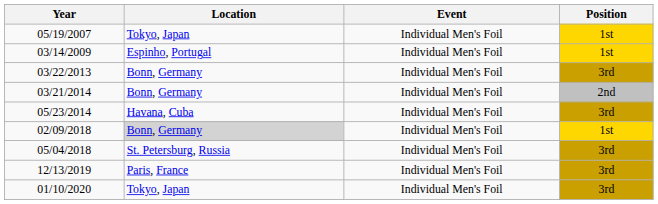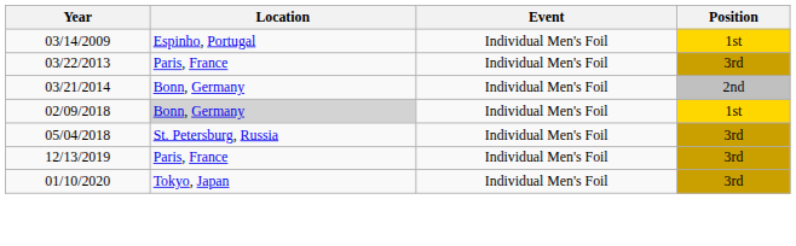 <table class="wikitable" width="50%" style="font-size:90%; text-align:center;">
 <tr>
 <th>Year</th>
 <th>Location</th>
 <th>Event</th>
 <th>Position</th>
-</tr>
-<tr>
-<td>05/19/2007</td>
-<td rowspan="1" align="left"> <a href='#'>Tokyo</a>, <a href='#'>Japan</a></td>
-<td>Individual Men's Foil</td>
-<td bgcolor="gold">1st</td>
 </tr>
 <tr>
 <td>03/14/2009</td>
 <td rowspan="1" align="left"> <a href='#'>Espinho</a>, <a href='#'>Portugal</a></td>
 <td>Individual Men's Foil</td>
 <td bgcolor="gold">1st</td>
 </tr>
 <tr>
 <td>03/22/2013</td>
-<td rowspan="1" align="left"> <a href='#'>Bonn</a>, <a href='#'>Germany</a></td>
+<td rowspan="1" align="left"> <a href='#'>Paris</a>, <a href='#'>France</a></td>
 <td>Individual Men's Foil</td>
 <td bgcolor="caramel">3rd</td>
 </tr>
 <tr>
 <td>03/21/2014</td>
 <td rowspan="1" align="left"> <a href='#'>Bonn</a>, <a href='#'>Germany</a></td>
 <td>Individual Men's Foil</td>
 <td bgcolor="silver">2nd</td>
-</tr>
-<tr>
-<td>05/23/2014</td>
-<td rowspan="1" align="left"> <a href='#'>Havana</a>, <a href='#'>Cuba</a></td>
-<td>Individual Men's Foil</td>
-<td bgcolor="caramel">3rd</td>
 </tr>
 <tr>
 <td>02/09/2018</td>
 <td rowspan="1" align="left" style="background: lightgrey;"> <a href='#'>Bonn</a>, <a href='#'>Germany</a></td>
 <td>Individual Men's Foil</td>
 <td bgcolor="gold">1st</td>
 </tr>
 <tr>
 <td>05/04/2018</td>
 <td rowspan="1" align="left"> <a href='#'>St. Petersburg</a>, <a href='#'>Russia</a></td>
 <td>Individual Men's Foil</td>
 <td bgcolor="caramel">3rd</td>
 </tr>
 <tr>
 <td>12/13/2019</td>
 <td rowspan="1" align="left"> <a href='#'>Paris</a>, <a href='#'>France</a></td>
 <td>Individual Men's Foil</td>
 <td bgcolor="caramel">3rd</td>
 </tr>
 <tr>
 <td>01/10/2020</td>
 <td rowspan="1" align="left"> <a href='#'>Tokyo</a>, <a href='#'>Japan</a></td>
 <td>Individual Men's Foil</td>
 <td bgcolor="caramel">3rd</td>
 </tr>
 </table>
